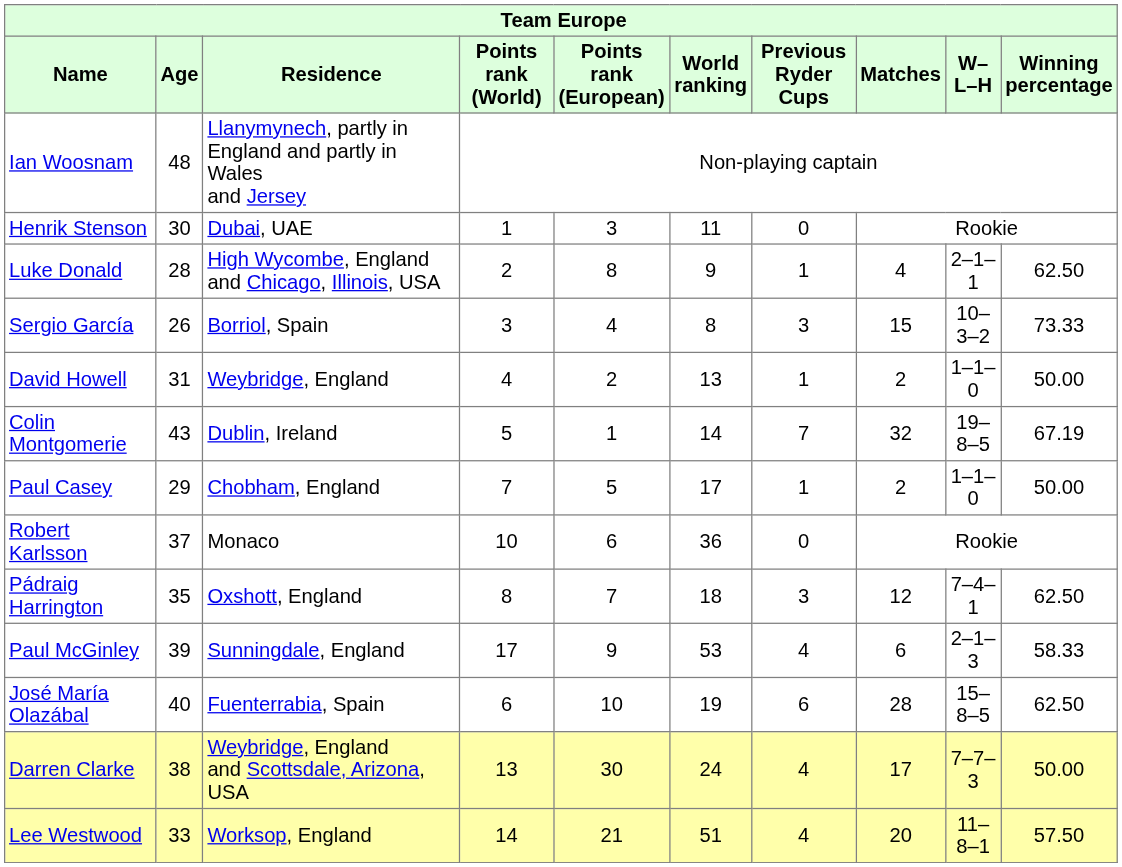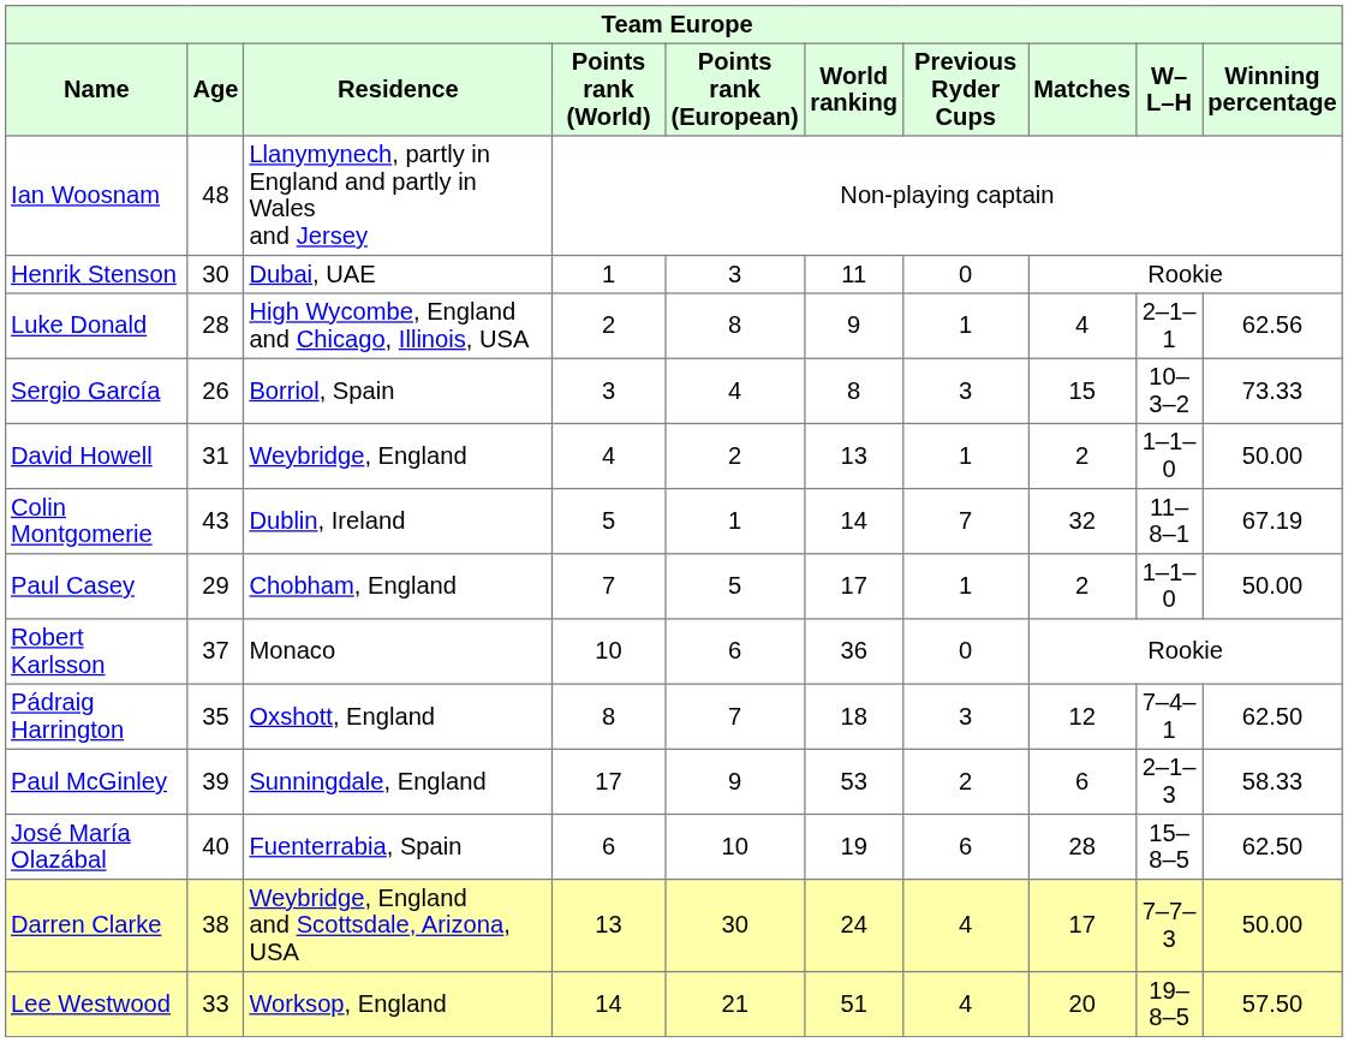 <table border="1" cellpadding="3" style="border-collapse: collapse;text-align:center">
 <tr style="background:#dfd;">
 <td colspan="10"> <strong>Team Europe</strong></td>
 </tr>
 <tr style="background:#dfd;">
 <th>Name</th>
 <th>Age</th>
 <th>Residence</th>
 <th>Points rank<br>(World)</th>
 <th>Points rank<br>(European)</th>
 <th>World<br>ranking</th>
 <th>Previous<br>Ryder Cups</th>
 <th>Matches</th>
 <th>W–L–H</th>
 <th>Winning<br>percentage</th>
 </tr>
 <tr>
 <td align=left> <a href='#'>Ian Woosnam</a></td>
 <td>48</td>
 <td align=left><a href='#'>Llanymynech</a>, partly in England and partly in Wales<br>and <a href='#'>Jersey</a></td>
 <td colspan="7">Non-playing captain</td>
 </tr>
 <tr>
 <td align=left> <a href='#'>Henrik Stenson</a></td>
 <td>30</td>
 <td align=left><a href='#'>Dubai</a>, UAE</td>
 <td>1</td>
 <td>3</td>
 <td>11</td>
 <td>0</td>
 <td colspan="3">Rookie</td>
 </tr>
 <tr>
 <td align=left> <a href='#'>Luke Donald</a></td>
 <td>28</td>
 <td align=left><a href='#'>High Wycombe</a>, England<br>and <a href='#'>Chicago</a>, <a href='#'>Illinois</a>, USA</td>
 <td>2</td>
 <td>8</td>
 <td>9</td>
 <td>1</td>
 <td>4</td>
 <td>2–1–1</td>
-<td>62.50</td>
+<td>62.56</td>
 </tr>
 <tr>
 <td align=left> <a href='#'>Sergio García</a></td>
 <td>26</td>
 <td align=left><a href='#'>Borriol</a>, Spain</td>
 <td>3</td>
 <td>4</td>
 <td>8</td>
 <td>3</td>
 <td>15</td>
 <td>10–3–2</td>
 <td>73.33</td>
 </tr>
 <tr>
 <td align=left> <a href='#'>David Howell</a></td>
 <td>31</td>
 <td align=left><a href='#'>Weybridge</a>, England</td>
 <td>4</td>
 <td>2</td>
 <td>13</td>
 <td>1</td>
 <td>2</td>
 <td>1–1–0</td>
 <td>50.00</td>
 </tr>
 <tr>
 <td align=left> <a href='#'>Colin Montgomerie</a></td>
 <td>43</td>
 <td align=left><a href='#'>Dublin</a>, Ireland</td>
 <td>5</td>
 <td>1</td>
 <td>14</td>
 <td>7</td>
 <td>32</td>
-<td>19–8–5</td>
+<td>11–8–1</td>
 <td>67.19</td>
 </tr>
 <tr>
 <td align=left> <a href='#'>Paul Casey</a></td>
 <td>29</td>
 <td align=left><a href='#'>Chobham</a>, England</td>
 <td>7</td>
 <td>5</td>
 <td>17</td>
 <td>1</td>
 <td>2</td>
 <td>1–1–0</td>
 <td>50.00</td>
 </tr>
 <tr>
 <td align=left> <a href='#'>Robert Karlsson</a></td>
 <td>37</td>
 <td align=left>Monaco</td>
 <td>10</td>
 <td>6</td>
 <td>36</td>
 <td>0</td>
 <td colspan="3">Rookie</td>
 </tr>
 <tr>
 <td align=left> <a href='#'>Pádraig Harrington</a></td>
 <td>35</td>
 <td align=left><a href='#'>Oxshott</a>, England</td>
 <td>8</td>
 <td>7</td>
 <td>18</td>
 <td>3</td>
 <td>12</td>
 <td>7–4–1</td>
 <td>62.50</td>
 </tr>
 <tr>
 <td align=left> <a href='#'>Paul McGinley</a></td>
 <td>39</td>
 <td align=left><a href='#'>Sunningdale</a>, England</td>
 <td>17</td>
 <td>9</td>
 <td>53</td>
-<td>4</td>
+<td>2</td>
 <td>6</td>
 <td>2–1–3</td>
 <td>58.33</td>
 </tr>
 <tr>
 <td align=left> <a href='#'>José María Olazábal</a></td>
 <td>40</td>
 <td align=left><a href='#'>Fuenterrabia</a>, Spain</td>
 <td>6</td>
 <td>10</td>
 <td>19</td>
 <td>6</td>
 <td>28</td>
 <td>15–8–5</td>
 <td>62.50</td>
 </tr>
 <tr style="background:#ffa;">
 <td align=left> <a href='#'>Darren Clarke</a></td>
 <td>38</td>
 <td align=left><a href='#'>Weybridge</a>, England<br>and <a href='#'>Scottsdale, Arizona</a>, USA</td>
 <td>13</td>
 <td>30</td>
 <td>24</td>
 <td>4</td>
 <td>17</td>
 <td>7–7–3</td>
 <td>50.00</td>
 </tr>
 <tr style="background:#ffa;">
 <td align=left> <a href='#'>Lee Westwood</a></td>
 <td>33</td>
 <td align=left><a href='#'>Worksop</a>, England</td>
 <td>14</td>
 <td>21</td>
 <td>51</td>
 <td>4</td>
 <td>20</td>
-<td>11–8–1</td>
+<td>19–8–5</td>
 <td>57.50</td>
 </tr>
 </table>
